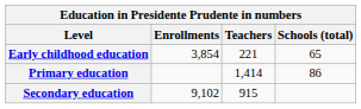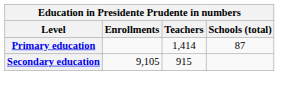 <table class="wikitable" style="margin:1em; border-collapse:collapse; text-align:center;">
 <tr>
 <th colspan=4>Education in Presidente Prudente in numbers</th>
 </tr>
 <tr>
 <th><strong>Level</strong></th>
 <th><strong>Enrollments</strong></th>
 <th><strong>Teachers</strong></th>
 <th><strong>Schools (total)</strong></th>
 </tr>
 <tr>
-<th><a href='#'>Early childhood education</a></th>
-<td align="right">3,854</td>
-<td>221</td>
-<td>65</td>
-</tr>
-<tr>
 <th><a href='#'>Primary education</a></th>
 <td align="right"></td>
 <td>1,414</td>
-<td>86</td>
+<td>87</td>
 </tr>
 <tr>
 <th><a href='#'>Secondary education</a></th>
-<td align="right">9,102</td>
+<td align="right">9,105</td>
 <td>915</td>
 </tr>
 </table>
